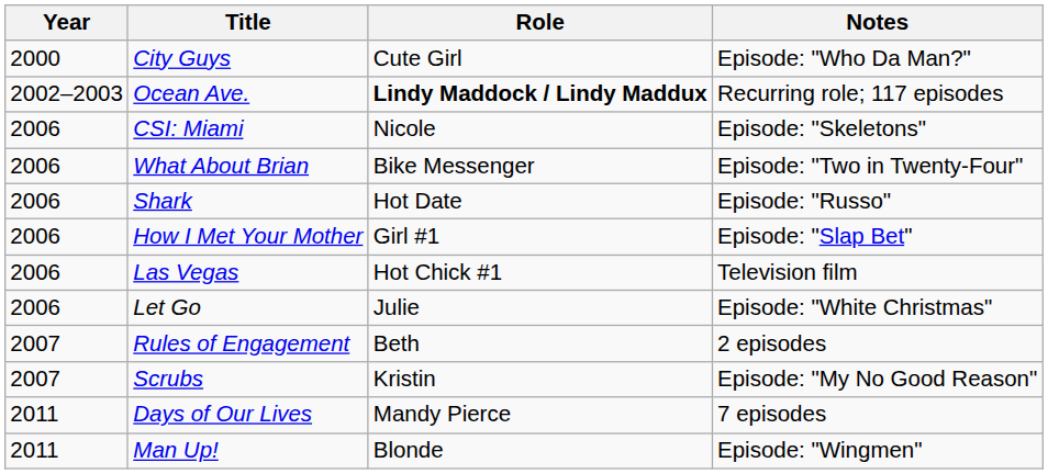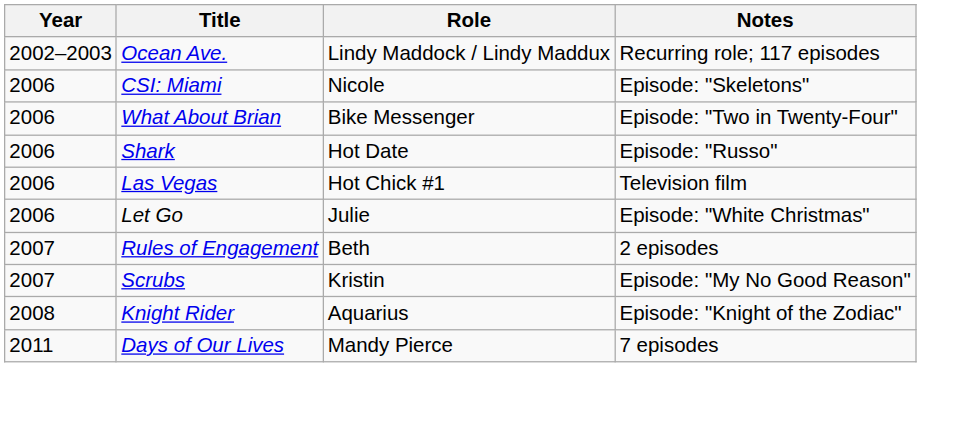 <table class="wikitable sortable">
 <tr>
 <th>Year</th>
 <th>Title</th>
 <th>Role</th>
 <th>Notes</th>
 </tr>
 <tr>
-<td>2000</td>
-<td><em><a href='#'>City Guys</a></em></td>
-<td>Cute Girl</td>
-<td>Episode: "Who Da Man?"</td>
-</tr>
-<tr>
 <td>2002–2003</td>
 <td><em><a href='#'>Ocean Ave.</a></em></td>
-<td><strong>Lindy Maddock / Lindy Maddux</strong></td>
+<td>Lindy Maddock / Lindy Maddux</td>
 <td>Recurring role; 117 episodes</td>
 </tr>
 <tr>
 <td>2006</td>
 <td><em><a href='#'>CSI: Miami</a></em></td>
 <td>Nicole</td>
 <td>Episode: "Skeletons"</td>
 </tr>
 <tr>
 <td>2006</td>
 <td><em><a href='#'>What About Brian</a></em></td>
 <td>Bike Messenger</td>
 <td>Episode: "Two in Twenty-Four"</td>
 </tr>
 <tr>
 <td>2006</td>
 <td><a href='#'><em>Shark</em></a></td>
 <td>Hot Date</td>
 <td>Episode: "Russo"</td>
-</tr>
-<tr>
-<td>2006</td>
-<td><em><a href='#'>How I Met Your Mother</a></em></td>
-<td>Girl #1</td>
-<td>Episode: "<a href='#'>Slap Bet</a>"</td>
 </tr>
 <tr>
 <td>2006</td>
 <td><a href='#'><em>Las Vegas</em></a></td>
 <td>Hot Chick #1</td>
 <td>Television film</td>
 </tr>
 <tr>
 <td>2006</td>
 <td><em>Let Go</em></td>
 <td>Julie</td>
 <td>Episode: "White Christmas"</td>
 </tr>
 <tr>
 <td>2007</td>
 <td><a href='#'><em>Rules of Engagement</em></a></td>
 <td>Beth</td>
 <td>2 episodes</td>
 </tr>
 <tr>
 <td>2007</td>
 <td><a href='#'><em>Scrubs</em></a></td>
 <td>Kristin</td>
 <td>Episode: "My No Good Reason"</td>
 </tr>
 <tr>
+<td>2008</td>
+<td><a href='#'><em>Knight Rider</em></a></td>
+<td>Aquarius</td>
+<td>Episode: "Knight of the Zodiac"</td>
+</tr>
+<tr>
 <td>2011</td>
 <td><em><a href='#'>Days of Our Lives</a></em></td>
 <td>Mandy Pierce</td>
 <td>7 episodes</td>
 </tr>
-<tr>
-<td>2011</td>
-<td><em><a href='#'>Man Up!</a></em></td>
-<td>Blonde</td>
-<td>Episode: "Wingmen"</td>
-</tr>
 </table>
